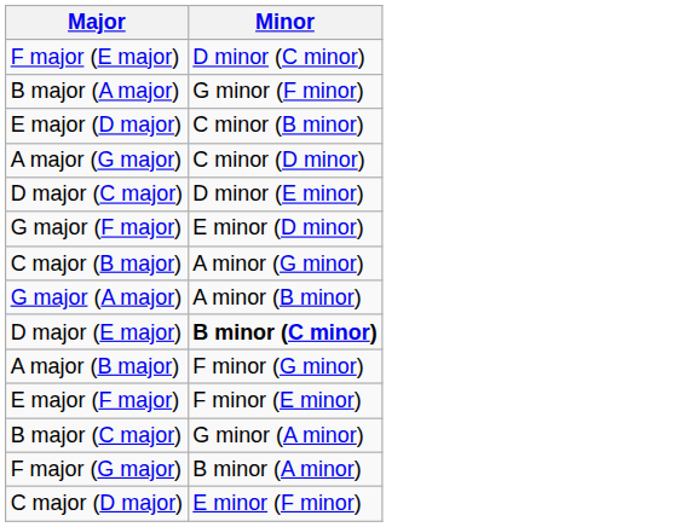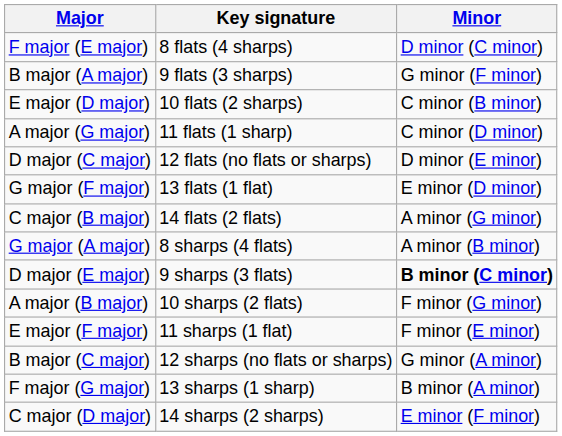 <table class="wikitable">
 <tr>
 <th><a href='#'>Major</a></th>
+<th>Key signature</th>
 <th><a href='#'>Minor</a></th>
 </tr>
 <tr>
 <td><a href='#'>F major</a> (<a href='#'>E major</a>)</td>
+<td>8 flats (4 sharps)</td>
 <td><a href='#'>D minor</a> (<a href='#'>C minor</a>)</td>
 </tr>
 <tr>
 <td>B major (<a href='#'>A major</a>)</td>
+<td>9 flats (3 sharps)</td>
 <td>G minor (<a href='#'>F minor</a>)</td>
 </tr>
 <tr>
 <td>E major (<a href='#'>D major</a>)</td>
+<td>10 flats (2 sharps)</td>
 <td>C minor (<a href='#'>B minor</a>)</td>
 </tr>
 <tr>
 <td>A major (<a href='#'>G major</a>)</td>
+<td>11 flats (1 sharp)</td>
 <td>C minor (<a href='#'>D minor</a>)</td>
 </tr>
 <tr>
 <td>D major (<a href='#'>C major</a>)</td>
+<td>12 flats (no flats or sharps)</td>
 <td>D minor (<a href='#'>E minor</a>)</td>
 </tr>
 <tr>
 <td>G major (<a href='#'>F major</a>)</td>
+<td>13 flats (1 flat)</td>
 <td>E minor (<a href='#'>D minor</a>)</td>
 </tr>
 <tr>
 <td>C major (<a href='#'>B major</a>)</td>
+<td>14 flats (2 flats)</td>
 <td>A minor (<a href='#'>G minor</a>)</td>
 </tr>
 <tr>
 <td><a href='#'>G major</a> (<a href='#'>A major</a>)</td>
+<td>8 sharps (4 flats)</td>
 <td>A minor (<a href='#'>B minor</a>)</td>
 </tr>
 <tr>
 <td>D major (<a href='#'>E major</a>)</td>
+<td>9 sharps (3 flats)</td>
 <td B-sharp minor><strong>B minor (<a href='#'>C minor</a>)</strong></td>
 </tr>
 <tr>
 <td>A major (<a href='#'>B major</a>)</td>
+<td>10 sharps (2 flats)</td>
 <td>F minor (<a href='#'>G minor</a>)</td>
 </tr>
 <tr>
 <td>E major (<a href='#'>F major</a>)</td>
+<td>11 sharps (1 flat)</td>
 <td>F minor (<a href='#'>E minor</a>)</td>
 </tr>
 <tr>
 <td>B major (<a href='#'>C major</a>)</td>
+<td>12 sharps (no flats or sharps)</td>
 <td>G minor (<a href='#'>A minor</a>)</td>
 </tr>
 <tr>
 <td>F major (<a href='#'>G major</a>)</td>
+<td>13 sharps (1 sharp)</td>
 <td>B minor (<a href='#'>A minor</a>)</td>
 </tr>
 <tr>
 <td>C major (<a href='#'>D major</a>)</td>
+<td>14 sharps (2 sharps)</td>
 <td><a href='#'>E minor</a> (<a href='#'>F minor</a>)</td>
 </tr>
 </table>
